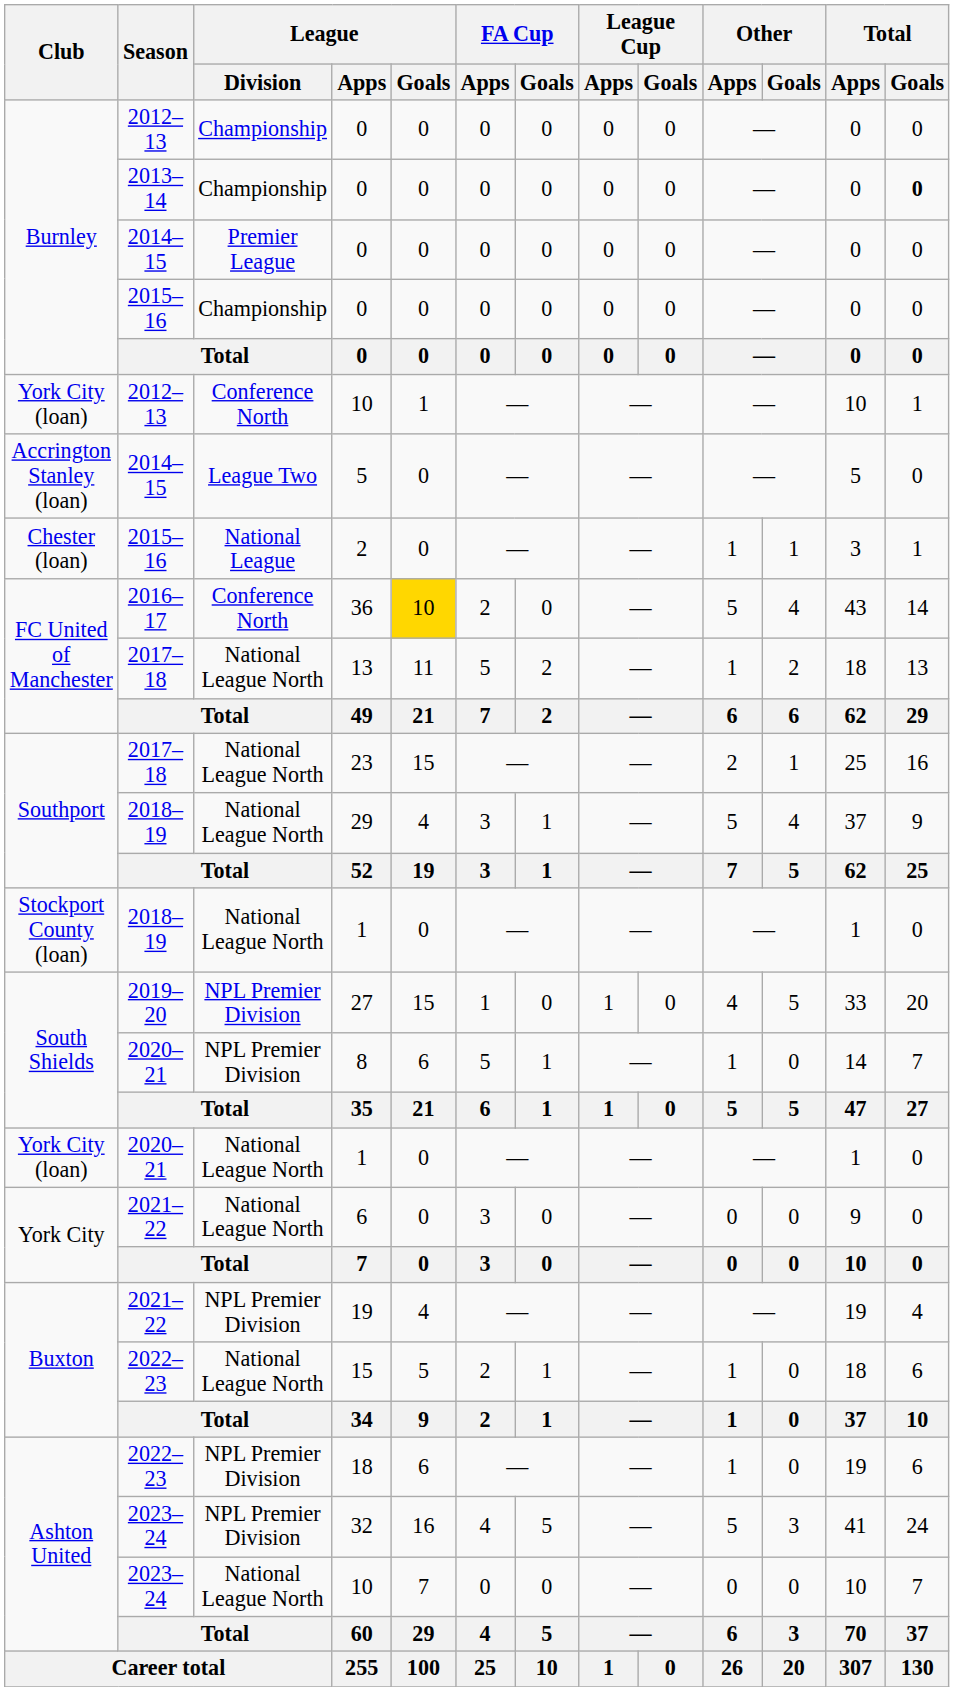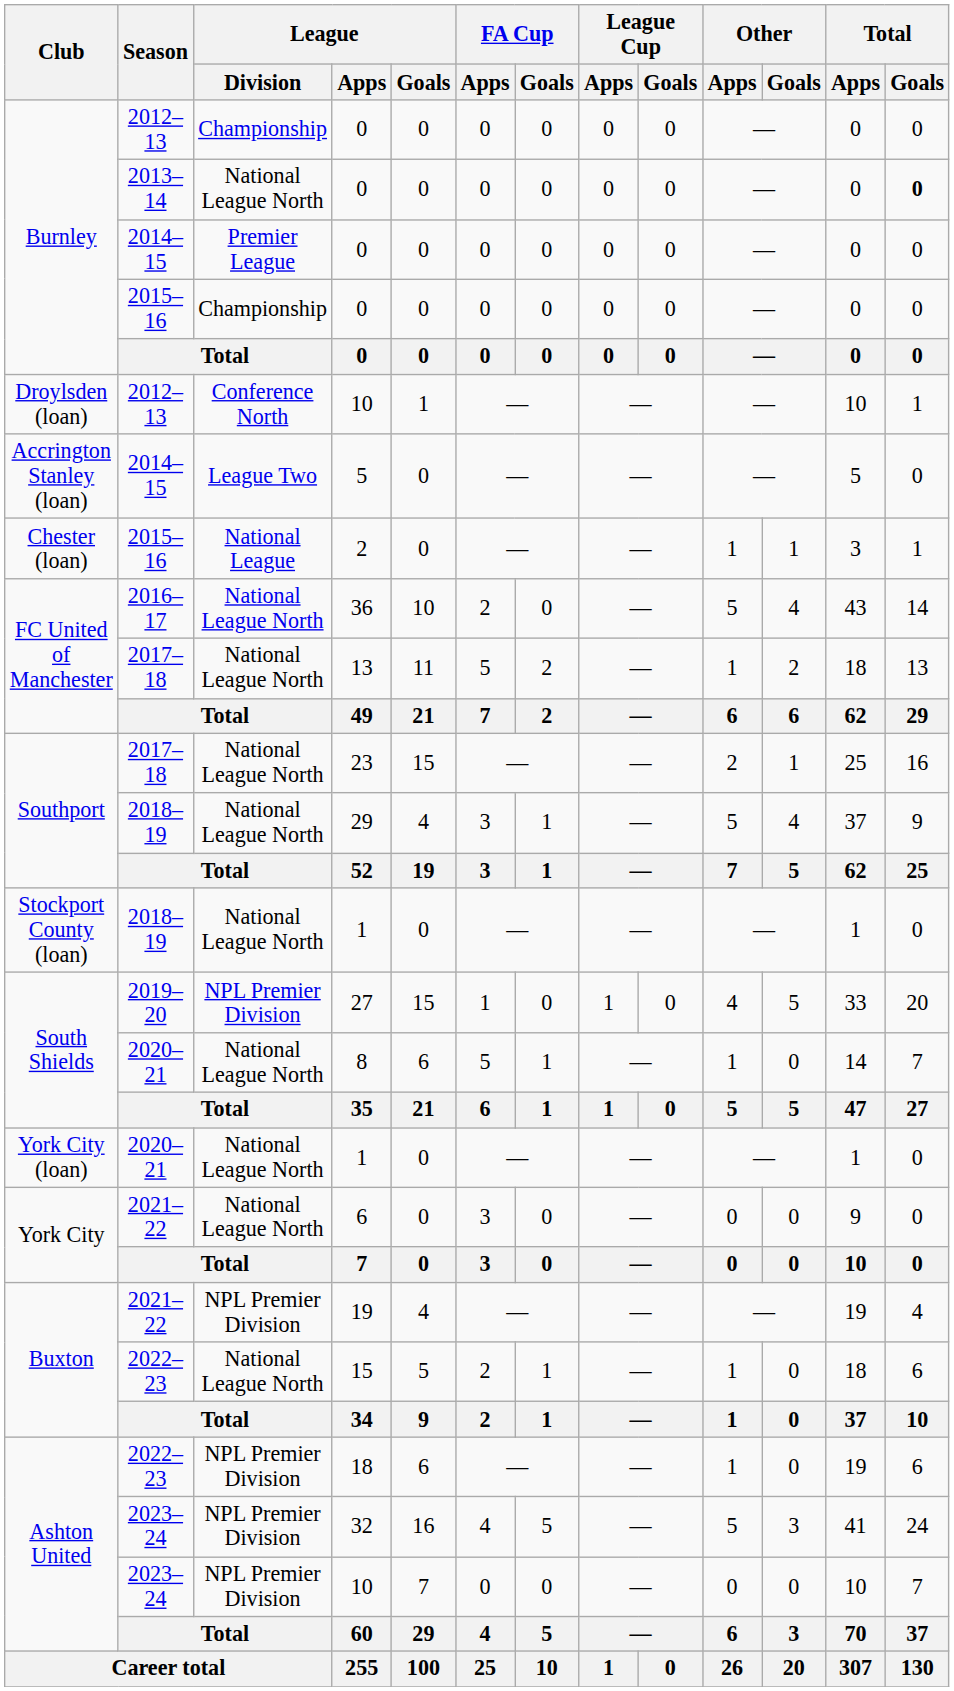 <table class="wikitable" style="text-align:center">
 <tr>
 <th rowspan="2">Club</th>
 <th rowspan="2">Season</th>
 <th colspan="3">League</th>
 <th colspan="2"><a href='#'>FA Cup</a></th>
 <th colspan="2">League Cup</th>
 <th colspan="2">Other</th>
 <th colspan="2">Total</th>
 </tr>
 <tr>
 <th>Division</th>
 <th>Apps</th>
 <th>Goals</th>
 <th>Apps</th>
 <th>Goals</th>
 <th>Apps</th>
 <th>Goals</th>
 <th>Apps</th>
 <th>Goals</th>
 <th>Apps</th>
 <th>Goals</th>
 </tr>
 <tr>
 <td rowspan="5"><a href='#'>Burnley</a></td>
 <td><a href='#'>2012–13</a></td>
 <td><a href='#'>Championship</a></td>
 <td>0</td>
 <td>0</td>
 <td>0</td>
 <td>0</td>
 <td>0</td>
 <td>0</td>
 <td colspan="2">—</td>
 <td>0</td>
 <td>0</td>
 </tr>
 <tr>
 <td><a href='#'>2013–14</a></td>
-<td>Championship</td>
+<td>National League North</td>
 <td>0</td>
 <td>0</td>
 <td>0</td>
 <td>0</td>
 <td>0</td>
 <td>0</td>
 <td colspan="2">—</td>
 <td>0</td>
 <td><strong>0</strong></td>
 </tr>
 <tr>
 <td><a href='#'>2014–15</a></td>
 <td><a href='#'>Premier League</a></td>
 <td>0</td>
 <td>0</td>
 <td>0</td>
 <td>0</td>
 <td>0</td>
 <td>0</td>
 <td colspan="2">—</td>
 <td>0</td>
 <td>0</td>
 </tr>
 <tr>
 <td><a href='#'>2015–16</a></td>
 <td>Championship</td>
 <td>0</td>
 <td>0</td>
 <td>0</td>
 <td>0</td>
 <td>0</td>
 <td>0</td>
 <td colspan="2">—</td>
 <td>0</td>
 <td>0</td>
 </tr>
 <tr>
 <th colspan="2">Total</th>
 <th>0</th>
 <th>0</th>
 <th>0</th>
 <th>0</th>
 <th>0</th>
 <th>0</th>
 <th colspan="2">—</th>
 <th>0</th>
 <th>0</th>
 </tr>
 <tr>
-<td><a href='#'>York City</a> (loan)</td>
+<td><a href='#'>Droylsden</a> (loan)</td>
 <td><a href='#'>2012–13</a></td>
 <td><a href='#'>Conference North</a></td>
 <td>10</td>
 <td>1</td>
 <td colspan="2">—</td>
 <td colspan="2">—</td>
 <td colspan="2">—</td>
 <td>10</td>
 <td>1</td>
 </tr>
 <tr>
 <td><a href='#'>Accrington Stanley</a> (loan)</td>
 <td><a href='#'>2014–15</a></td>
 <td><a href='#'>League Two</a></td>
 <td>5</td>
 <td>0</td>
 <td colspan="2">—</td>
 <td colspan="2">—</td>
 <td colspan="2">—</td>
 <td>5</td>
 <td>0</td>
 </tr>
 <tr>
 <td><a href='#'>Chester</a> (loan)</td>
 <td><a href='#'>2015–16</a></td>
 <td><a href='#'>National League</a></td>
 <td>2</td>
 <td>0</td>
 <td colspan="2">—</td>
 <td colspan="2">—</td>
 <td>1</td>
 <td>1</td>
 <td>3</td>
 <td>1</td>
 </tr>
 <tr>
 <td rowspan="3"><a href='#'>FC United of Manchester</a></td>
 <td><a href='#'>2016–17</a></td>
-<td><a href='#'>Conference North</a></td>
+<td><a href='#'>National League North</a></td>
 <td>36</td>
-<td style="background: gold;">10</td>
+<td>10</td>
 <td>2</td>
 <td>0</td>
 <td colspan="2">—</td>
 <td>5</td>
 <td>4</td>
 <td>43</td>
 <td>14</td>
 </tr>
 <tr>
 <td><a href='#'>2017–18</a></td>
 <td>National League North</td>
 <td>13</td>
 <td>11</td>
 <td>5</td>
 <td>2</td>
 <td colspan="2">—</td>
 <td>1</td>
 <td>2</td>
 <td>18</td>
 <td>13</td>
 </tr>
 <tr>
 <th colspan="2">Total</th>
 <th>49</th>
 <th>21</th>
 <th>7</th>
 <th>2</th>
 <th colspan="2">—</th>
 <th>6</th>
 <th>6</th>
 <th>62</th>
 <th>29</th>
 </tr>
 <tr>
 <td rowspan="3"><a href='#'>Southport</a></td>
 <td><a href='#'>2017–18</a></td>
 <td>National League North</td>
 <td>23</td>
 <td>15</td>
 <td colspan="2">—</td>
 <td colspan="2">—</td>
 <td>2</td>
 <td>1</td>
 <td>25</td>
 <td>16</td>
 </tr>
 <tr>
 <td><a href='#'>2018–19</a></td>
 <td>National League North</td>
 <td>29</td>
 <td>4</td>
 <td>3</td>
 <td>1</td>
 <td colspan="2">—</td>
 <td>5</td>
 <td>4</td>
 <td>37</td>
 <td>9</td>
 </tr>
 <tr>
 <th colspan="2">Total</th>
 <th>52</th>
 <th>19</th>
 <th>3</th>
 <th>1</th>
 <th colspan="2">—</th>
 <th>7</th>
 <th>5</th>
 <th>62</th>
 <th>25</th>
 </tr>
 <tr>
 <td><a href='#'>Stockport County</a> (loan)</td>
 <td><a href='#'>2018–19</a></td>
 <td>National League North</td>
 <td>1</td>
 <td>0</td>
 <td colspan="2">—</td>
 <td colspan="2">—</td>
 <td colspan="2">—</td>
 <td>1</td>
 <td>0</td>
 </tr>
 <tr>
 <td rowspan="3"><a href='#'>South Shields</a></td>
 <td><a href='#'>2019–20</a></td>
 <td><a href='#'>NPL Premier Division</a></td>
 <td>27</td>
 <td>15</td>
 <td>1</td>
 <td>0</td>
 <td>1</td>
 <td>0</td>
 <td>4</td>
 <td>5</td>
 <td>33</td>
 <td>20</td>
 </tr>
 <tr>
 <td><a href='#'>2020–21</a></td>
-<td>NPL Premier Division</td>
+<td>National League North</td>
 <td>8</td>
 <td>6</td>
 <td>5</td>
 <td>1</td>
 <td colspan="2">—</td>
 <td>1</td>
 <td>0</td>
 <td>14</td>
 <td>7</td>
 </tr>
 <tr>
 <th colspan="2">Total</th>
 <th>35</th>
 <th>21</th>
 <th>6</th>
 <th>1</th>
 <th>1</th>
 <th>0</th>
 <th>5</th>
 <th>5</th>
 <th>47</th>
 <th>27</th>
 </tr>
 <tr>
 <td><a href='#'>York City</a> (loan)</td>
 <td><a href='#'>2020–21</a></td>
 <td>National League North</td>
 <td>1</td>
 <td>0</td>
 <td colspan="2">—</td>
 <td colspan="2">—</td>
 <td colspan="2">—</td>
 <td>1</td>
 <td>0</td>
 </tr>
 <tr>
 <td rowspan="2">York City</td>
 <td><a href='#'>2021–22</a></td>
 <td>National League North</td>
 <td>6</td>
 <td>0</td>
 <td>3</td>
 <td>0</td>
 <td colspan="2">—</td>
 <td>0</td>
 <td>0</td>
 <td>9</td>
 <td>0</td>
 </tr>
 <tr>
 <th colspan="2">Total</th>
 <th>7</th>
 <th>0</th>
 <th>3</th>
 <th>0</th>
 <th colspan="2">—</th>
 <th>0</th>
 <th>0</th>
 <th>10</th>
 <th>0</th>
 </tr>
 <tr>
 <td rowspan="3"><a href='#'>Buxton</a></td>
 <td><a href='#'>2021–22</a></td>
 <td>NPL Premier Division</td>
 <td>19</td>
 <td>4</td>
 <td colspan="2">—</td>
 <td colspan="2">—</td>
 <td colspan="2">—</td>
 <td>19</td>
 <td>4</td>
 </tr>
 <tr>
 <td><a href='#'>2022–23</a></td>
 <td>National League North</td>
 <td>15</td>
 <td>5</td>
 <td>2</td>
 <td>1</td>
 <td colspan="2">—</td>
 <td>1</td>
 <td>0</td>
 <td>18</td>
 <td>6</td>
 </tr>
 <tr>
 <th colspan="2">Total</th>
 <th>34</th>
 <th>9</th>
 <th>2</th>
 <th>1</th>
 <th colspan="2">—</th>
 <th>1</th>
 <th>0</th>
 <th>37</th>
 <th>10</th>
 </tr>
 <tr>
 <td rowspan="4"><a href='#'>Ashton United</a></td>
 <td><a href='#'>2022–23</a></td>
 <td>NPL Premier Division</td>
 <td>18</td>
 <td>6</td>
 <td colspan="2">—</td>
 <td colspan="2">—</td>
 <td>1</td>
 <td>0</td>
 <td>19</td>
 <td>6</td>
 </tr>
 <tr>
 <td><a href='#'>2023–24</a></td>
 <td>NPL Premier Division</td>
 <td>32</td>
 <td>16</td>
 <td>4</td>
 <td>5</td>
 <td colspan="2">—</td>
 <td>5</td>
 <td>3</td>
 <td>41</td>
 <td>24</td>
 </tr>
 <tr>
 <td><a href='#'>2023–24</a></td>
-<td>National League North</td>
+<td>NPL Premier Division</td>
 <td>10</td>
 <td>7</td>
 <td>0</td>
 <td>0</td>
 <td colspan="2">—</td>
 <td>0</td>
 <td>0</td>
 <td>10</td>
 <td>7</td>
 </tr>
 <tr>
 <th colspan="2">Total</th>
 <th>60</th>
 <th>29</th>
 <th>4</th>
 <th>5</th>
 <th colspan="2">—</th>
 <th>6</th>
 <th>3</th>
 <th>70</th>
 <th>37</th>
 </tr>
 <tr>
 <th colspan="3">Career total</th>
 <th>255</th>
 <th>100</th>
 <th>25</th>
 <th>10</th>
 <th>1</th>
 <th>0</th>
 <th>26</th>
 <th>20</th>
 <th>307</th>
 <th>130</th>
 </tr>
 </table>
